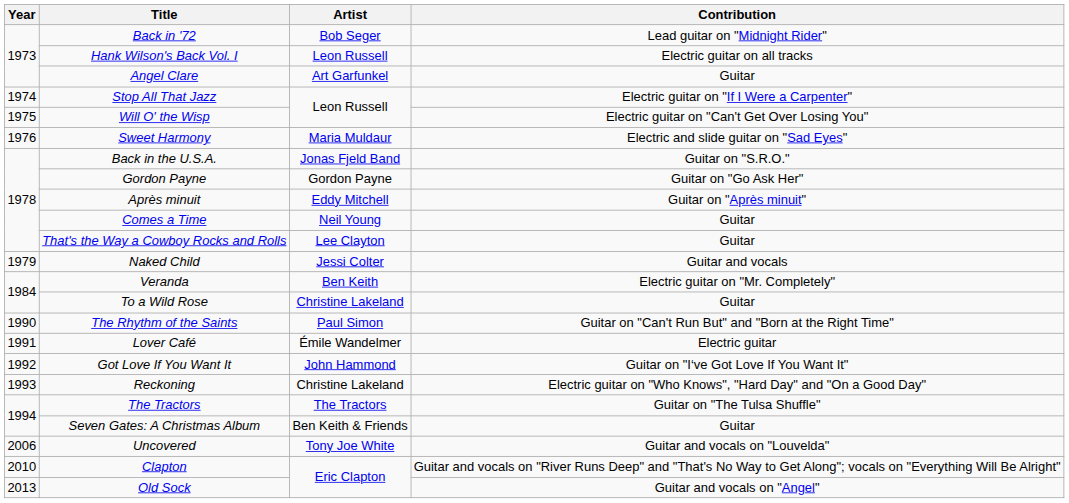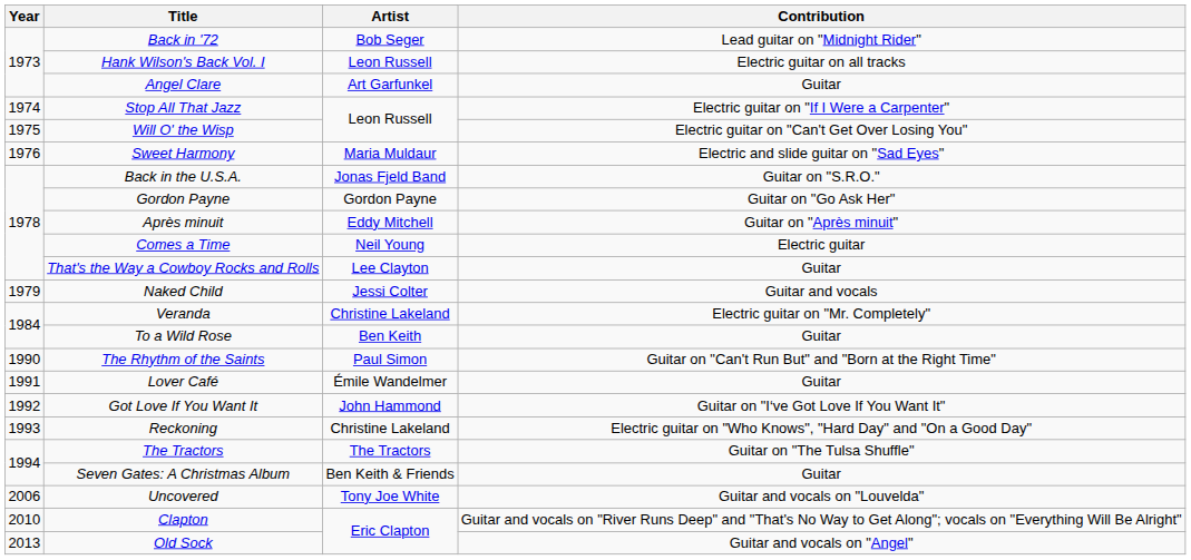 <table class="wikitable" style="text-align:center">
 <tr>
 <th>Year</th>
 <th>Title</th>
 <th>Artist</th>
 <th>Contribution</th>
 </tr>
 <tr>
 <td rowspan="3">1973</td>
 <td><em><a href='#'>Back in '72</a></em></td>
 <td><a href='#'>Bob Seger</a></td>
 <td>Lead guitar on "<a href='#'>Midnight Rider</a>"</td>
 </tr>
 <tr>
 <td><em><a href='#'>Hank Wilson's Back Vol. I</a></em></td>
 <td><a href='#'>Leon Russell</a></td>
 <td>Electric guitar on all tracks</td>
 </tr>
 <tr>
 <td><em><a href='#'>Angel Clare</a></em></td>
 <td><a href='#'>Art Garfunkel</a></td>
 <td>Guitar</td>
 </tr>
 <tr>
 <td>1974</td>
 <td><em><a href='#'>Stop All That Jazz</a></em></td>
 <td rowspan="2">Leon Russell</td>
 <td>Electric guitar on "<a href='#'>If I Were a Carpenter</a>"</td>
 </tr>
 <tr>
 <td>1975</td>
 <td><em><a href='#'>Will O' the Wisp</a></em></td>
 <td>Electric guitar on "Can't Get Over Losing You"</td>
 </tr>
 <tr>
 <td>1976</td>
 <td><em><a href='#'>Sweet Harmony</a></em></td>
 <td><a href='#'>Maria Muldaur</a></td>
 <td>Electric and slide guitar on "<a href='#'>Sad Eyes</a>"</td>
 </tr>
 <tr>
 <td rowspan="5">1978</td>
 <td><em>Back in the U.S.A.</em></td>
 <td><a href='#'>Jonas Fjeld Band</a></td>
 <td>Guitar on "S.R.O."</td>
 </tr>
 <tr>
 <td><em>Gordon Payne</em></td>
 <td>Gordon Payne</td>
 <td>Guitar on "Go Ask Her"</td>
 </tr>
 <tr>
 <td><em>Après minuit</em></td>
 <td><a href='#'>Eddy Mitchell</a></td>
 <td>Guitar on "<a href='#'>Après minuit</a>"</td>
 </tr>
 <tr>
 <td><em><a href='#'>Comes a Time</a></em></td>
 <td><a href='#'>Neil Young</a></td>
-<td>Guitar</td>
+<td>Electric guitar</td>
 </tr>
 <tr>
 <td><em><a href='#'>That's the Way a Cowboy Rocks and Rolls</a></em></td>
 <td><a href='#'>Lee Clayton</a></td>
 <td>Guitar</td>
 </tr>
 <tr>
 <td>1979</td>
 <td><em>Naked Child</em></td>
 <td><a href='#'>Jessi Colter</a></td>
 <td>Guitar and vocals</td>
 </tr>
 <tr>
 <td rowspan="2">1984</td>
 <td><em>Veranda</em></td>
-<td><a href='#'>Ben Keith</a></td>
+<td><a href='#'>Christine Lakeland</a></td>
 <td>Electric guitar on "Mr. Completely"</td>
 </tr>
 <tr>
 <td><em>To a Wild Rose</em></td>
-<td><a href='#'>Christine Lakeland</a></td>
+<td><a href='#'>Ben Keith</a></td>
 <td>Guitar</td>
 </tr>
 <tr>
 <td>1990</td>
 <td><em><a href='#'>The Rhythm of the Saints</a></em></td>
 <td><a href='#'>Paul Simon</a></td>
 <td>Guitar on "Can't Run But" and "Born at the Right Time"</td>
 </tr>
 <tr>
 <td>1991</td>
 <td><em>Lover Café</em></td>
 <td>Émile Wandelmer</td>
-<td>Electric guitar</td>
+<td>Guitar</td>
 </tr>
 <tr>
 <td>1992</td>
 <td><em>Got Love If You Want It</em></td>
 <td><a href='#'>John Hammond</a></td>
 <td>Guitar on "I‘ve Got Love If You Want It"</td>
 </tr>
 <tr>
 <td>1993</td>
 <td><em>Reckoning</em></td>
 <td>Christine Lakeland</td>
 <td>Electric guitar on "Who Knows", "Hard Day" and "On a Good Day"</td>
 </tr>
 <tr>
 <td rowspan="2">1994</td>
 <td><em><a href='#'>The Tractors</a></em></td>
 <td><a href='#'>The Tractors</a></td>
 <td>Guitar on "The Tulsa Shuffle"</td>
 </tr>
 <tr>
 <td><em>Seven Gates: A Christmas Album</em></td>
 <td>Ben Keith & Friends</td>
 <td>Guitar</td>
 </tr>
 <tr>
 <td>2006</td>
 <td><em>Uncovered</em></td>
 <td><a href='#'>Tony Joe White</a></td>
 <td>Guitar and vocals on "Louvelda"</td>
 </tr>
 <tr>
 <td>2010</td>
 <td><em><a href='#'>Clapton</a></em></td>
 <td rowspan="2"><a href='#'>Eric Clapton</a></td>
 <td>Guitar and vocals on "River Runs Deep" and "That's No Way to Get Along"; vocals on "Everything Will Be Alright"</td>
 </tr>
 <tr>
 <td>2013</td>
 <td><em><a href='#'>Old Sock</a></em></td>
 <td>Guitar and vocals on "<a href='#'>Angel</a>"</td>
 </tr>
 </table>
